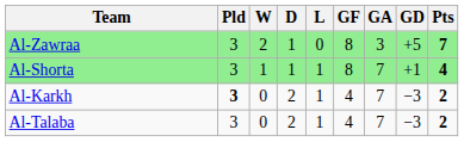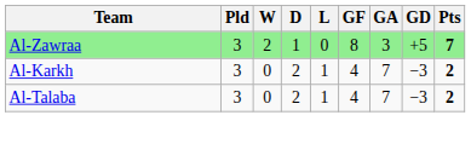 <table class="wikitable" style="text-align: center;">
 <tr>
 <th width="200">Team</th>
 <th width="20">Pld</th>
 <th width="20">W</th>
 <th width="20">D</th>
 <th width="20">L</th>
 <th width="20">GF</th>
 <th width="20">GA</th>
 <th width="20">GD</th>
 <th width="20">Pts</th>
 </tr>
 <tr bgcolor=lightgreen>
 <td style="text-align:left;"><a href='#'>Al-Zawraa</a></td>
 <td>3</td>
 <td>2</td>
 <td>1</td>
 <td>0</td>
 <td>8</td>
 <td>3</td>
 <td>+5</td>
 <td><strong>7</strong></td>
 </tr>
-<tr bgcolor=lightgreen>
-<td style="text-align:left;"><a href='#'>Al-Shorta</a></td>
-<td>3</td>
-<td>1</td>
-<td>1</td>
-<td>1</td>
-<td>8</td>
-<td>7</td>
-<td>+1</td>
-<td><strong>4</strong></td>
-</tr>
 <tr>
 <td style="text-align:left;"><a href='#'>Al-Karkh</a></td>
-<td><strong>3</strong></td>
+<td>3</td>
 <td>0</td>
 <td>2</td>
 <td>1</td>
 <td>4</td>
 <td>7</td>
 <td>−3</td>
 <td><strong>2</strong></td>
 </tr>
 <tr>
 <td style="text-align:left;"><a href='#'>Al-Talaba</a></td>
 <td>3</td>
 <td>0</td>
 <td>2</td>
 <td>1</td>
 <td>4</td>
 <td>7</td>
 <td>−3</td>
 <td><strong>2</strong></td>
 </tr>
 </table>
